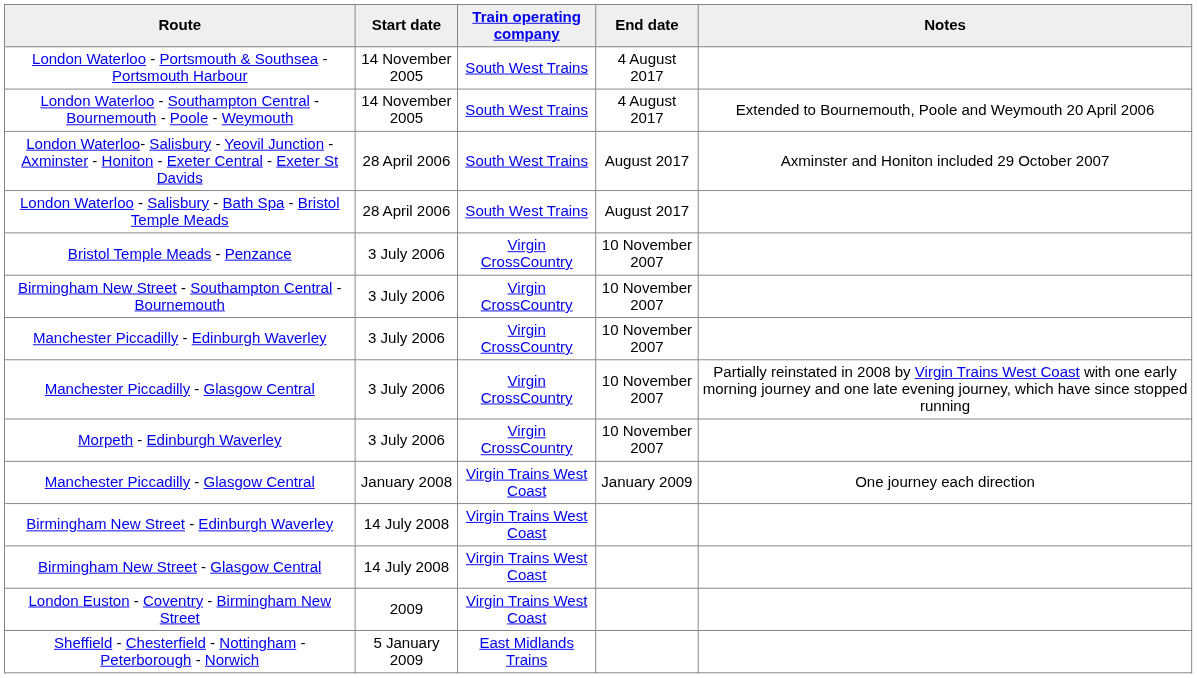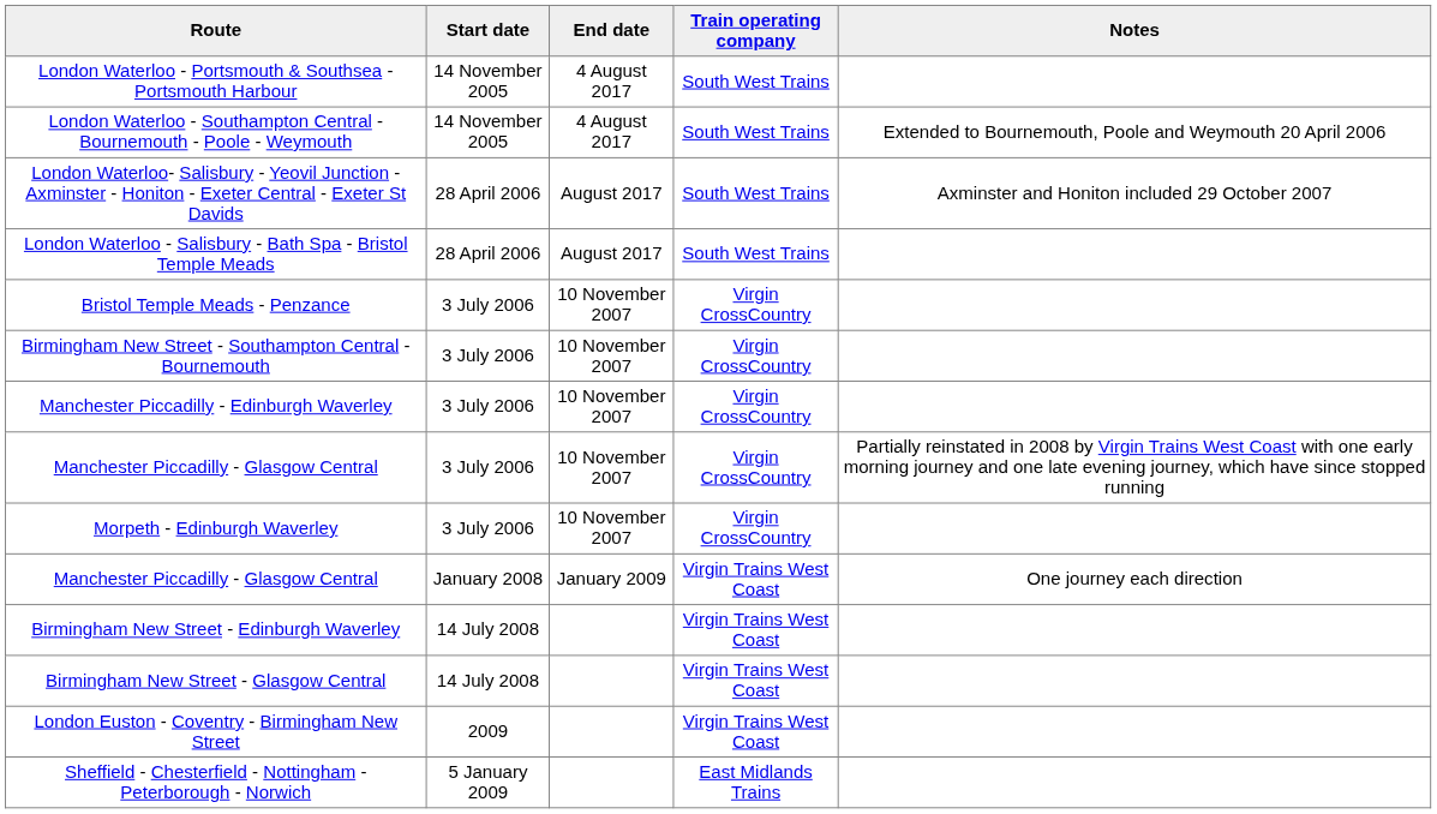 <table border="1" cellpadding="4" cellspacing="0" style="text-align:center; border-collapse:collapse;">
 <tr style="background:#efefef;">
 <th>Route</th>
 <th>Start date</th>
+<th>End date</th>
 <th><a href='#'>Train operating company</a></th>
-<th>End date</th>
 <th>Notes</th>
 </tr>
 <tr>
 <td><a href='#'>London Waterloo</a> - <a href='#'>Portsmouth & Southsea</a> - <a href='#'>Portsmouth Harbour</a></td>
 <td>14 November 2005</td>
+<td>4 August 2017</td>
 <td><a href='#'>South West Trains</a></td>
-<td>4 August 2017</td>
 <td></td>
 </tr>
 <tr>
 <td><a href='#'>London Waterloo</a> - <a href='#'>Southampton Central</a> - <a href='#'>Bournemouth</a> - <a href='#'>Poole</a> - <a href='#'>Weymouth</a></td>
 <td>14 November 2005</td>
+<td>4 August 2017</td>
 <td><a href='#'>South West Trains</a></td>
-<td>4 August 2017</td>
 <td>Extended to Bournemouth, Poole and Weymouth 20 April 2006</td>
 </tr>
 <tr>
 <td><a href='#'>London Waterloo</a>- <a href='#'>Salisbury</a> - <a href='#'>Yeovil Junction</a> - <a href='#'>Axminster</a> - <a href='#'>Honiton</a> - <a href='#'>Exeter Central</a> - <a href='#'>Exeter St Davids</a></td>
 <td>28 April 2006</td>
+<td>August 2017</td>
 <td><a href='#'>South West Trains</a></td>
-<td>August 2017</td>
 <td>Axminster and Honiton included 29 October 2007</td>
 </tr>
 <tr>
 <td><a href='#'>London Waterloo</a> - <a href='#'>Salisbury</a> - <a href='#'>Bath Spa</a> - <a href='#'>Bristol Temple Meads</a></td>
 <td>28 April 2006</td>
+<td>August 2017</td>
 <td><a href='#'>South West Trains</a></td>
-<td>August 2017</td>
 <td></td>
 </tr>
 <tr>
 <td><a href='#'>Bristol Temple Meads</a> - <a href='#'>Penzance</a></td>
 <td>3 July 2006</td>
+<td>10 November 2007</td>
 <td><a href='#'>Virgin CrossCountry</a></td>
-<td>10 November 2007</td>
 <td></td>
 </tr>
 <tr>
 <td><a href='#'>Birmingham New Street</a> - <a href='#'>Southampton Central</a> - <a href='#'>Bournemouth</a></td>
 <td>3 July 2006</td>
+<td>10 November 2007</td>
 <td><a href='#'>Virgin CrossCountry</a></td>
-<td>10 November 2007</td>
 <td></td>
 </tr>
 <tr>
 <td><a href='#'>Manchester Piccadilly</a> - <a href='#'>Edinburgh Waverley</a></td>
 <td>3 July 2006</td>
+<td>10 November 2007</td>
 <td><a href='#'>Virgin CrossCountry</a></td>
-<td>10 November 2007</td>
 <td></td>
 </tr>
 <tr>
 <td><a href='#'>Manchester Piccadilly</a> - <a href='#'>Glasgow Central</a></td>
 <td>3 July 2006</td>
+<td>10 November 2007</td>
 <td><a href='#'>Virgin CrossCountry</a></td>
-<td>10 November 2007</td>
 <td>Partially reinstated in 2008 by <a href='#'>Virgin Trains West Coast</a> with one early morning journey and one late evening journey, which have since stopped running</td>
 </tr>
 <tr>
 <td><a href='#'>Morpeth</a> - <a href='#'>Edinburgh Waverley</a></td>
 <td>3 July 2006</td>
+<td>10 November 2007</td>
 <td><a href='#'>Virgin CrossCountry</a></td>
-<td>10 November 2007</td>
 <td></td>
 </tr>
 <tr>
 <td><a href='#'>Manchester Piccadilly</a> - <a href='#'>Glasgow Central</a></td>
 <td>January 2008</td>
+<td>January 2009</td>
 <td><a href='#'>Virgin Trains West Coast</a></td>
-<td>January 2009</td>
 <td>One journey each direction</td>
 </tr>
 <tr>
 <td><a href='#'>Birmingham New Street</a> - <a href='#'>Edinburgh Waverley</a></td>
 <td>14 July 2008</td>
+<td></td>
 <td><a href='#'>Virgin Trains West Coast</a></td>
-<td></td>
 <td></td>
 </tr>
 <tr>
 <td><a href='#'>Birmingham New Street</a> - <a href='#'>Glasgow Central</a></td>
 <td>14 July 2008</td>
+<td></td>
 <td><a href='#'>Virgin Trains West Coast</a></td>
-<td></td>
 <td></td>
 </tr>
 <tr>
 <td><a href='#'>London Euston</a> - <a href='#'>Coventry</a> - <a href='#'>Birmingham New Street</a></td>
 <td>2009</td>
+<td></td>
 <td><a href='#'>Virgin Trains West Coast</a></td>
-<td></td>
 <td></td>
 </tr>
 <tr>
 <td><a href='#'>Sheffield</a> - <a href='#'>Chesterfield</a> - <a href='#'>Nottingham</a> - <a href='#'>Peterborough</a> - <a href='#'>Norwich</a></td>
 <td>5 January 2009</td>
+<td></td>
 <td><a href='#'>East Midlands Trains</a></td>
-<td></td>
 <td></td>
 </tr>
 </table>
